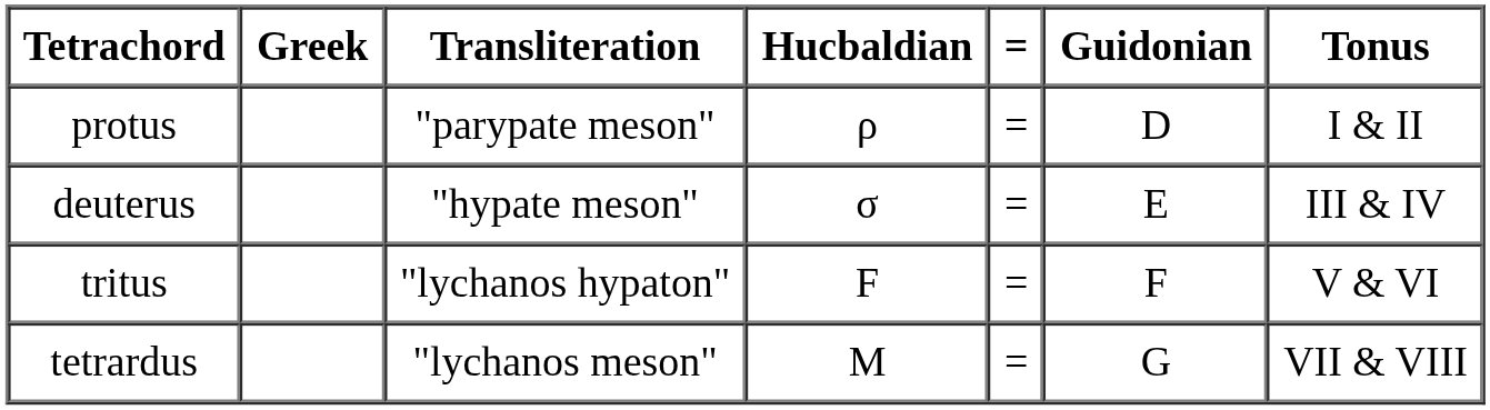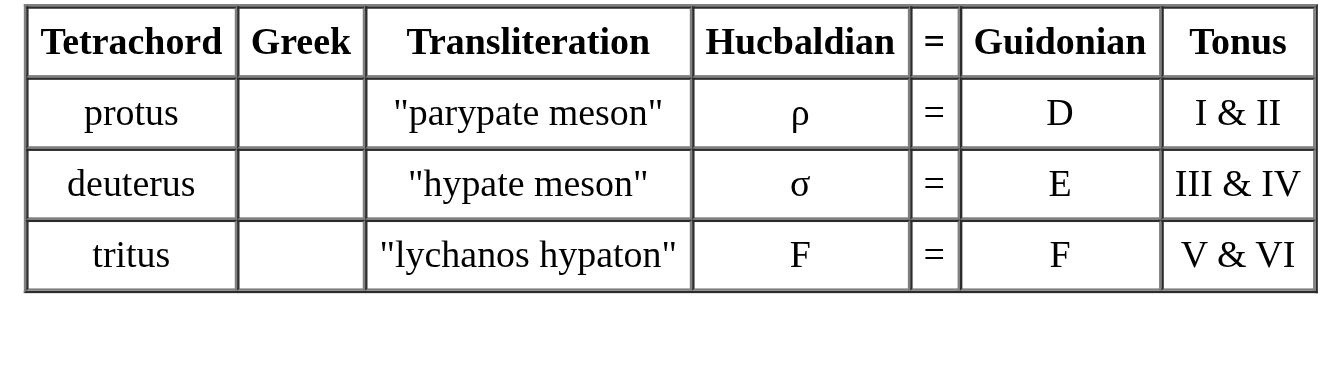 <table border="1" cellpadding="5" cellspacing="0" align="center" align="center" style="text-align:center;">
 <tr>
 <th>Tetrachord</th>
 <th>Greek</th>
 <th>Transliteration</th>
 <th>Hucbaldian</th>
 <th>=</th>
 <th>Guidonian</th>
 <th>Tonus</th>
 </tr>
 <tr>
 <td>protus</td>
 <td></td>
 <td>"parypate meson"</td>
 <td>ρ</td>
 <td>=</td>
 <td>D</td>
 <td>I & II</td>
 </tr>
 <tr>
 <td>deuterus</td>
 <td></td>
 <td>"hypate meson"</td>
 <td>σ</td>
 <td>=</td>
 <td>E</td>
 <td>III & IV</td>
 </tr>
 <tr>
 <td>tritus</td>
 <td></td>
 <td>"lychanos hypaton"</td>
 <td>F</td>
 <td>=</td>
 <td>F</td>
 <td>V & VI</td>
 </tr>
-<tr>
-<td>tetrardus</td>
-<td></td>
-<td>"lychanos meson"</td>
-<td>Μ</td>
-<td>=</td>
-<td>G</td>
-<td>VII & VIII</td>
-</tr>
 </table>
